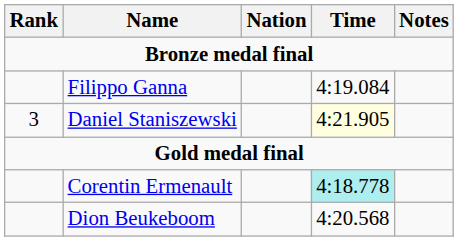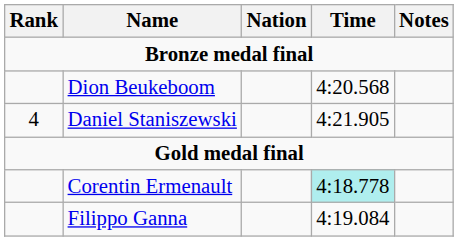 <table class="wikitable" style="text-align:center">
 <tr>
 <th>Rank</th>
 <th>Name</th>
 <th>Nation</th>
 <th>Time</th>
 <th>Notes</th>
 </tr>
 <tr>
 <td colspan=5><strong>Bronze medal final</strong></td>
 </tr>
 <tr>
 <td></td>
-<td align=left><a href='#'>Filippo Ganna</a></td>
+<td align=left><a href='#'>Dion Beukeboom</a></td>
 <td align=left></td>
-<td>4:19.084</td>
+<td>4:20.568</td>
 <td></td>
 </tr>
 <tr>
-<td>3</td>
+<td>4</td>
 <td align=left><a href='#'>Daniel Staniszewski</a></td>
 <td align=left></td>
-<td style="background: lightyellow;">4:21.905</td>
+<td>4:21.905</td>
 <td></td>
 </tr>
 <tr>
 <td colspan=5><strong>Gold medal final</strong></td>
 </tr>
 <tr>
 <td></td>
 <td align=left><a href='#'>Corentin Ermenault</a></td>
 <td align=left></td>
 <td style="background: paleturquoise;">4:18.778</td>
 <td></td>
 </tr>
 <tr>
 <td></td>
-<td align=left><a href='#'>Dion Beukeboom</a></td>
+<td align=left><a href='#'>Filippo Ganna</a></td>
 <td align=left></td>
-<td>4:20.568</td>
+<td>4:19.084</td>
 <td></td>
 </tr>
 </table>
